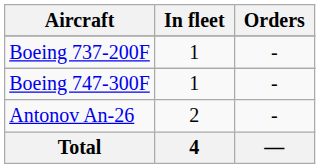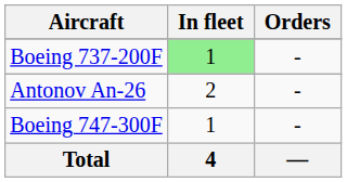 <table class="wikitable" border="1" style="border-collapse:collapse">
 <tr>
 <th>Aircraft</th>
 <th> In fleet </th>
 <th> Orders </th>
 </tr>
 <tr .::........>
 </tr>
 <tr>
 </tr>
 <tr>
 <td><a href='#'>Boeing 737-200F</a></td>
-<td align="center">1</td>
+<td align="center" style="background: lightgreen;">1</td>
 <td align="center">-</td>
 </tr>
 <tr>
+</tr>
+<tr>
+<td><a href='#'>Antonov An-26</a></td>
+<td style="text-align:center;">2</td>
+<td style="text-align:center;">-</td>
 </tr>
 <tr>
 <td><a href='#'>Boeing 747-300F</a></td>
 <td align="center">1</td>
 <td align="center">-</td>
 </tr>
 <tr>
-<td><a href='#'>Antonov An-26</a></td>
-<td style="text-align:center;">2</td>
-<td style="text-align:center;">-</td>
-</tr>
-<tr>
 <th>Total</th>
 <th>4</th>
 <th>—</th>
 </tr>
 </table>
